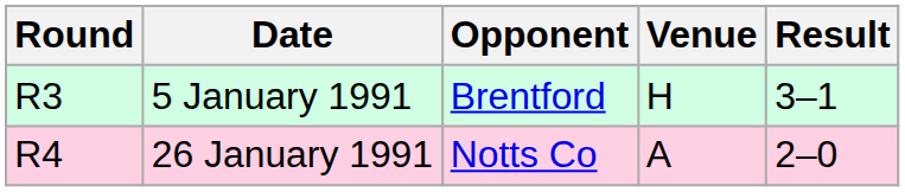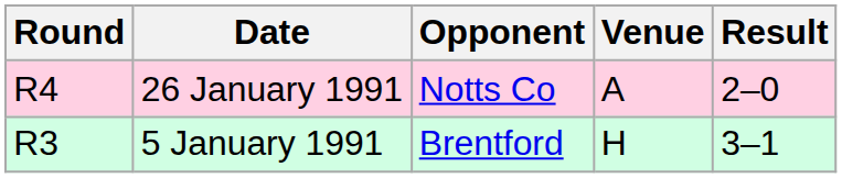 <table class="wikitable">
 <tr>
 <th>Round</th>
 <th>Date</th>
 <th>Opponent</th>
 <th>Venue</th>
 <th>Result</th>
 </tr>
+<tr style="background-color: #ffd0e3;">
+<td>R4</td>
+<td>26 January 1991</td>
+<td><a href='#'>Notts Co</a></td>
+<td>A</td>
+<td>2–0</td>
+</tr>
 <tr style="background-color: #d0ffe3;">
 <td>R3</td>
 <td>5 January 1991</td>
 <td><a href='#'>Brentford</a></td>
 <td>H</td>
 <td>3–1</td>
 </tr>
-<tr style="background-color: #ffd0e3;">
-<td>R4</td>
-<td>26 January 1991</td>
-<td><a href='#'>Notts Co</a></td>
-<td>A</td>
-<td>2–0</td>
-</tr>
 </table>
